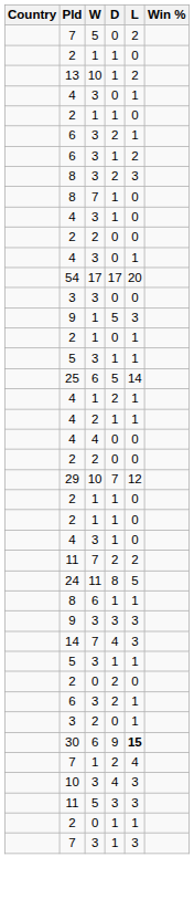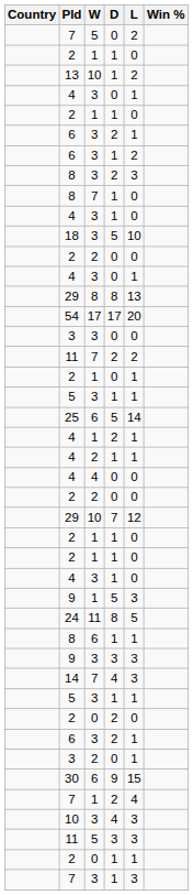 <table class="wikitable sortable" style="text-align:center">
 <tr>
 <th>Country</th>
 <th>Pld</th>
 <th>W</th>
 <th>D</th>
 <th>L</th>
 <th>Win %</th>
 </tr>
 <tr>
 <td scope="row" align=left></td>
 <td>7</td>
 <td>5</td>
 <td>0</td>
 <td>2</td>
 <td></td>
 </tr>
 <tr>
 <td scope="row" align=left></td>
 <td>2</td>
 <td>1</td>
 <td>1</td>
 <td>0</td>
 <td></td>
 </tr>
 <tr>
 <td style="text-align:left;"></td>
 <td>13</td>
 <td>10</td>
 <td>1</td>
 <td>2</td>
 <td></td>
 </tr>
 <tr>
 <td style="text-align:left;"></td>
 <td>4</td>
 <td>3</td>
 <td>0</td>
 <td>1</td>
 <td></td>
 </tr>
 <tr>
 <td style="text-align:left;"></td>
 <td>2</td>
 <td>1</td>
 <td>1</td>
 <td>0</td>
 <td></td>
 </tr>
 <tr>
 <td style="text-align:left;"></td>
 <td>6</td>
 <td>3</td>
 <td>2</td>
 <td>1</td>
 <td></td>
 </tr>
 <tr>
 <td style="text-align:left;"></td>
 <td>6</td>
 <td>3</td>
 <td>1</td>
 <td>2</td>
 <td></td>
 </tr>
 <tr>
 <td style="text-align:left;"></td>
 <td>8</td>
 <td>3</td>
 <td>2</td>
 <td>3</td>
 <td></td>
 </tr>
 <tr>
 <td style="text-align:left;"></td>
 <td>8</td>
 <td>7</td>
 <td>1</td>
 <td>0</td>
 <td></td>
 </tr>
 <tr>
 <td style="text-align:left;"></td>
 <td>4</td>
 <td>3</td>
 <td>1</td>
 <td>0</td>
 <td></td>
 </tr>
 <tr>
 <td style="text-align:left;"></td>
+<td>18</td>
+<td>3</td>
+<td>5</td>
+<td>10</td>
+<td></td>
+</tr>
+<tr>
+<td style="text-align:left;"></td>
 <td>2</td>
 <td>2</td>
 <td>0</td>
 <td>0</td>
 <td></td>
 </tr>
 <tr>
 <td style="text-align:left;"></td>
 <td>4</td>
 <td>3</td>
 <td>0</td>
 <td>1</td>
+<td></td>
+</tr>
+<tr>
+<td style="text-align:left;"></td>
+<td>29</td>
+<td>8</td>
+<td>8</td>
+<td>13</td>
 <td></td>
 </tr>
 <tr>
 <td style="text-align:left;"></td>
 <td>54</td>
 <td>17</td>
 <td>17</td>
 <td>20</td>
 <td></td>
 </tr>
 <tr>
 <td style="text-align:left;"></td>
 <td>3</td>
 <td>3</td>
 <td>0</td>
 <td>0</td>
 <td></td>
 </tr>
 <tr>
 <td style="text-align:left;"></td>
-<td>9</td>
-<td>1</td>
-<td>5</td>
-<td>3</td>
+<td>11</td>
+<td>7</td>
+<td>2</td>
+<td>2</td>
 <td></td>
 </tr>
 <tr>
 <td style="text-align:left;"></td>
 <td>2</td>
 <td>1</td>
 <td>0</td>
 <td>1</td>
 <td></td>
 </tr>
 <tr>
 <td style="text-align:left;"></td>
 <td>5</td>
 <td>3</td>
 <td>1</td>
 <td>1</td>
 <td></td>
 </tr>
 <tr>
 <td style="text-align:left;"></td>
 <td>25</td>
 <td>6</td>
 <td>5</td>
 <td>14</td>
 <td></td>
 </tr>
 <tr>
 <td style="text-align:left;"></td>
 <td>4</td>
 <td>1</td>
 <td>2</td>
 <td>1</td>
 <td></td>
 </tr>
 <tr>
 <td style="text-align:left;"></td>
 <td>4</td>
 <td>2</td>
 <td>1</td>
 <td>1</td>
 <td></td>
 </tr>
 <tr>
 <td style="text-align:left;"></td>
 <td>4</td>
 <td>4</td>
 <td>0</td>
 <td>0</td>
 <td></td>
 </tr>
 <tr>
 <td style="text-align:left;"></td>
 <td>2</td>
 <td>2</td>
 <td>0</td>
 <td>0</td>
 <td></td>
 </tr>
 <tr>
 <td style="text-align:left;"></td>
 <td>29</td>
 <td>10</td>
 <td>7</td>
 <td>12</td>
 <td></td>
 </tr>
 <tr>
 <td style="text-align:left;"></td>
 <td>2</td>
 <td>1</td>
 <td>1</td>
 <td>0</td>
 <td></td>
 </tr>
 <tr>
 <td style="text-align:left;"></td>
 <td>2</td>
 <td>1</td>
 <td>1</td>
 <td>0</td>
 <td></td>
 </tr>
 <tr>
 <td style="text-align:left;"></td>
 <td>4</td>
 <td>3</td>
 <td>1</td>
 <td>0</td>
 <td></td>
 </tr>
 <tr>
 <td style="text-align:left;"></td>
-<td>11</td>
-<td>7</td>
-<td>2</td>
-<td>2</td>
+<td>9</td>
+<td>1</td>
+<td>5</td>
+<td>3</td>
 <td></td>
 </tr>
 <tr>
 <td style="text-align:left;"></td>
 <td>24</td>
 <td>11</td>
 <td>8</td>
 <td>5</td>
 <td></td>
 </tr>
 <tr>
 <td style="text-align:left;"></td>
 <td>8</td>
 <td>6</td>
 <td>1</td>
 <td>1</td>
 <td></td>
 </tr>
 <tr>
 <td style="text-align:left;"></td>
 <td>9</td>
 <td>3</td>
 <td>3</td>
 <td>3</td>
 <td></td>
 </tr>
 <tr>
 <td style="text-align:left;"></td>
 <td>14</td>
 <td>7</td>
 <td>4</td>
 <td>3</td>
 <td></td>
 </tr>
 <tr>
 <td style="text-align:left;"></td>
 <td>5</td>
 <td>3</td>
 <td>1</td>
 <td>1</td>
 <td></td>
 </tr>
 <tr>
 <td style="text-align:left;"></td>
 <td>2</td>
 <td>0</td>
 <td>2</td>
 <td>0</td>
 <td></td>
 </tr>
 <tr>
 <td style="text-align:left;"></td>
 <td>6</td>
 <td>3</td>
 <td>2</td>
 <td>1</td>
 <td></td>
 </tr>
 <tr>
 <td style="text-align:left;"></td>
 <td>3</td>
 <td>2</td>
 <td>0</td>
 <td>1</td>
 <td></td>
 </tr>
 <tr>
 <td style="text-align:left;"></td>
 <td>30</td>
 <td>6</td>
 <td>9</td>
-<td><strong>15</strong></td>
+<td>15</td>
 <td></td>
 </tr>
 <tr>
 <td style="text-align:left;"></td>
 <td>7</td>
 <td>1</td>
 <td>2</td>
 <td>4</td>
 <td></td>
 </tr>
 <tr>
 <td style="text-align:left;"></td>
 <td>10</td>
 <td>3</td>
 <td>4</td>
 <td>3</td>
 <td></td>
 </tr>
 <tr>
 <td style="text-align:left;"></td>
 <td>11</td>
 <td>5</td>
 <td>3</td>
 <td>3</td>
 <td></td>
 </tr>
 <tr>
 <td style="text-align:left;"></td>
 <td>2</td>
 <td>0</td>
 <td>1</td>
 <td>1</td>
 <td></td>
 </tr>
 <tr>
 <td style="text-align:left;"></td>
 <td>7</td>
 <td>3</td>
 <td>1</td>
 <td>3</td>
 <td></td>
 </tr>
 </table>
